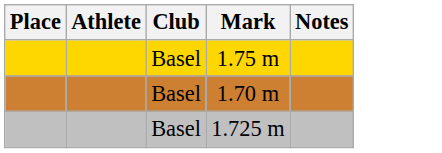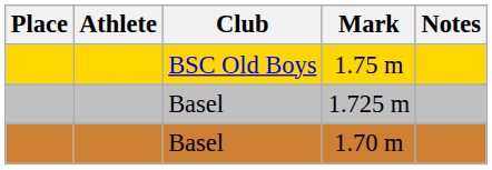 <table class="wikitable sortable">
 <tr>
 <th>Place</th>
 <th>Athlete</th>
 <th>Club</th>
 <th>Mark</th>
 <th>Notes</th>
 </tr>
 <tr style="background:gold;">
 <td align=center></td>
 <td></td>
+<td><a href='#'>BSC Old Boys</a></td>
+<td align=center>1.75 m</td>
+<td></td>
+</tr>
+<tr style="background:silver;">
+<td align=center></td>
+<td></td>
 <td>Basel</td>
-<td align=center>1.75 m</td>
+<td align=center>1.725 m</td>
 <td></td>
 </tr>
 <tr style="background:#CD7F32;">
 <td align=center></td>
 <td></td>
 <td>Basel</td>
 <td align=center>1.70 m</td>
 <td></td>
 </tr>
-<tr style="background:silver;">
-<td align=center></td>
-<td></td>
-<td>Basel</td>
-<td align=center>1.725 m</td>
-<td></td>
-</tr>
 </table>
